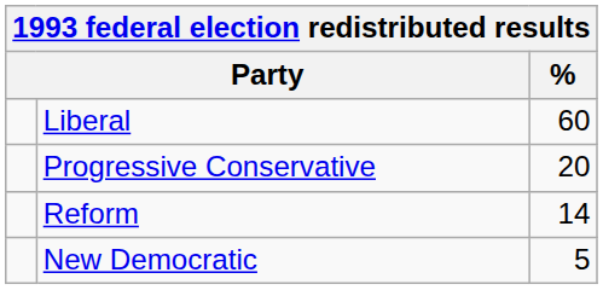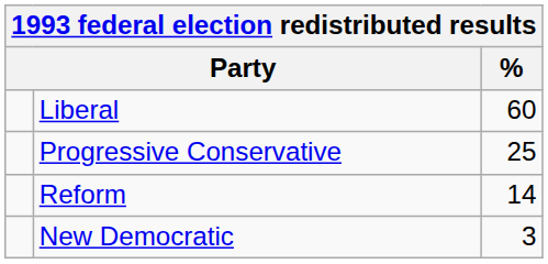 <table class="wikitable">
 <tr>
 <th colspan="3"><a href='#'>1993 federal election</a> redistributed results</th>
 </tr>
 <tr>
 <th bgcolor="#DDDDFF" width="130px" colspan="2">Party</th>
 <th bgcolor="#DDDDFF" width="30px">%</th>
 </tr>
 <tr>
 <td> </td>
 <td><a href='#'>Liberal</a></td>
 <td align=right>60</td>
 </tr>
 <tr>
 <td> </td>
 <td><a href='#'>Progressive Conservative</a></td>
-<td align=right>20</td>
+<td align=right>25</td>
 </tr>
 <tr>
 <td> </td>
 <td><a href='#'>Reform</a></td>
 <td align=right>14</td>
 </tr>
 <tr>
 <td> </td>
 <td><a href='#'>New Democratic</a></td>
-<td align=right>5</td>
+<td align=right>3</td>
 </tr>
 </table>
